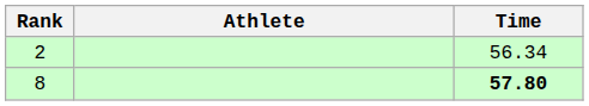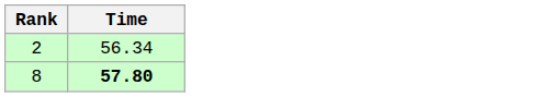 <table class=wikitable style="text-align:center">
 <tr>
 <th width=40>Rank</th>
-<th width=250>Athlete</th>
 <th width=80>Time</th>
 </tr>
 <tr bgcolor="ccffcc">
 <td>2</td>
-<td align=left></td>
 <td>56.34</td>
 </tr>
 <tr bgcolor="ccffcc">
 <td>8</td>
-<td align=left></td>
 <td><strong>57.80</strong></td>
 </tr>
 </table>
